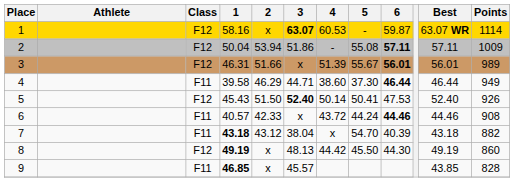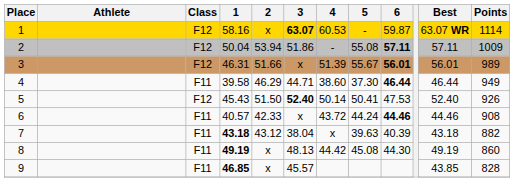 <table class="wikitable" style="text-align:center">
 <tr>
 <th>Place</th>
 <th width=210>Athlete</th>
 <th>Class</th>
 <th>1</th>
 <th>2</th>
 <th>3</th>
 <th>4</th>
 <th>5</th>
 <th>6</th>
 <th rowspan=20></th>
 <th>Best</th>
 <th>Points</th>
 </tr>
 <tr bgcolor=gold>
 <td>1</td>
 <td align=left></td>
 <td>F12</td>
 <td>58.16</td>
 <td>x</td>
 <td><strong>63.07</strong></td>
 <td>60.53</td>
 <td>-</td>
 <td>59.87</td>
 <td>63.07 <strong>WR</strong></td>
 <td>1114</td>
 </tr>
 <tr bgcolor=silver>
 <td>2</td>
 <td align=left></td>
 <td>F12</td>
 <td>50.04</td>
 <td>53.94</td>
 <td>51.86</td>
 <td>-</td>
 <td>55.08</td>
 <td><strong>57.11</strong></td>
 <td>57.11</td>
 <td>1009</td>
 </tr>
 <tr bgcolor=cc9966>
 <td>3</td>
 <td align=left></td>
 <td>F12</td>
 <td>46.31</td>
 <td>51.66</td>
 <td>x</td>
 <td>51.39</td>
 <td>55.67</td>
 <td><strong>56.01</strong></td>
 <td>56.01</td>
 <td>989</td>
 </tr>
 <tr>
 <td>4</td>
 <td align=left></td>
 <td>F11</td>
 <td>39.58</td>
 <td>46.29</td>
 <td>44.71</td>
 <td>38.60</td>
 <td>37.30</td>
 <td><strong>46.44</strong></td>
 <td>46.44</td>
 <td>949</td>
 </tr>
 <tr>
 <td>5</td>
 <td align=left></td>
 <td>F12</td>
 <td>45.43</td>
 <td>51.50</td>
 <td><strong>52.40</strong></td>
 <td>50.14</td>
 <td>50.41</td>
 <td>47.53</td>
 <td>52.40</td>
 <td>926</td>
 </tr>
 <tr>
 <td>6</td>
 <td align=left></td>
 <td>F11</td>
 <td>40.57</td>
 <td>42.33</td>
 <td>x</td>
 <td>43.72</td>
 <td>44.24</td>
 <td><strong>44.46</strong></td>
 <td>44.46</td>
 <td>908</td>
 </tr>
 <tr>
 <td>7</td>
 <td align=left></td>
 <td>F11</td>
 <td><strong>43.18</strong></td>
 <td>43.12</td>
 <td>38.04</td>
 <td>x</td>
-<td>54.70</td>
+<td>39.63</td>
 <td>40.39</td>
 <td>43.18</td>
 <td>882</td>
 </tr>
 <tr>
 <td>8</td>
 <td align=left></td>
-<td>F12</td>
+<td>F11</td>
 <td><strong>49.19</strong></td>
 <td>x</td>
 <td>48.13</td>
 <td>44.42</td>
-<td>45.50</td>
+<td>45.08</td>
 <td>44.30</td>
 <td>49.19</td>
 <td>860</td>
 </tr>
 <tr>
 <td>9</td>
 <td align=left></td>
 <td>F11</td>
 <td><strong>46.85</strong></td>
 <td>x</td>
 <td>45.57</td>
 <td></td>
 <td></td>
 <td></td>
 <td>43.85</td>
 <td>828</td>
 </tr>
 <tr>
 </tr>
 </table>
